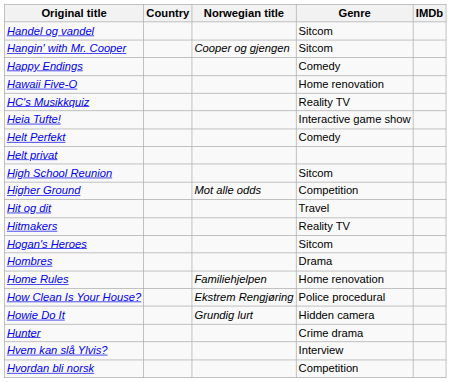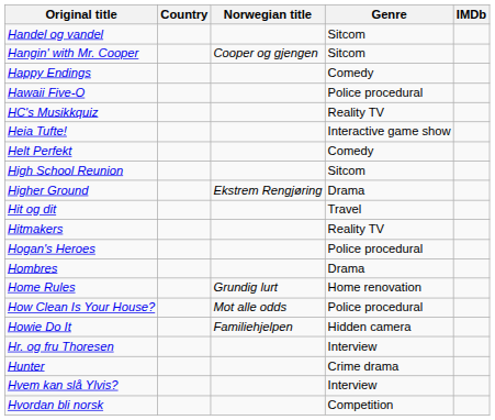 <table class="wikitable">
 <tr>
 <th>Original title</th>
 <th>Country</th>
 <th>Norwegian title</th>
 <th>Genre</th>
 <th>IMDb</th>
 </tr>
 <tr>
 <td><em><a href='#'>Handel og vandel</a></em></td>
 <td></td>
 <td></td>
 <td>Sitcom</td>
 <td></td>
 </tr>
 <tr>
 <td><em><a href='#'>Hangin' with Mr. Cooper</a></em></td>
 <td></td>
 <td><em>Cooper og gjengen</em></td>
 <td>Sitcom</td>
 <td></td>
 </tr>
 <tr>
 <td><em><a href='#'>Happy Endings</a></em></td>
 <td></td>
 <td></td>
 <td>Comedy</td>
 <td></td>
 </tr>
 <tr>
 <td><em><a href='#'>Hawaii Five-O</a> </em></td>
 <td></td>
 <td></td>
-<td>Home renovation</td>
+<td>Police procedural</td>
 <td></td>
 </tr>
 <tr>
 <td><em><a href='#'>HC's Musikkquiz</a></em></td>
 <td></td>
 <td></td>
 <td>Reality TV</td>
 <td></td>
 </tr>
 <tr>
 <td><em><a href='#'>Heia Tufte!</a> </em></td>
 <td></td>
 <td></td>
 <td>Interactive game show</td>
 <td></td>
 </tr>
 <tr>
 <td><em><a href='#'>Helt Perfekt</a></em></td>
 <td><br></td>
 <td></td>
 <td>Comedy</td>
 <td></td>
 </tr>
 <tr>
-<td><em><a href='#'>Helt privat</a></em></td>
-<td></td>
-<td></td>
-<td></td>
-<td></td>
-</tr>
-<tr>
 <td><em><a href='#'>High School Reunion</a> </em></td>
 <td></td>
 <td></td>
 <td>Sitcom</td>
 <td></td>
 </tr>
 <tr>
 <td><em><a href='#'>Higher Ground</a></em></td>
 <td><br></td>
-<td><em>Mot alle odds</em></td>
-<td>Competition</td>
+<td><em>Ekstrem Rengjøring</em></td>
+<td>Drama</td>
 <td></td>
 </tr>
 <tr>
 <td><em><a href='#'>Hit og dit</a></em></td>
 <td></td>
 <td></td>
 <td>Travel</td>
 <td></td>
 </tr>
 <tr>
 <td><em><a href='#'>Hitmakers</a></em></td>
 <td>  </td>
 <td></td>
 <td>Reality TV</td>
 <td></td>
 </tr>
 <tr>
 <td><em><a href='#'>Hogan's Heroes</a> </em></td>
 <td></td>
 <td></td>
-<td>Sitcom</td>
+<td>Police procedural</td>
 <td></td>
 </tr>
 <tr>
 <td><em><a href='#'>Hombres</a></em></td>
 <td> </td>
 <td></td>
 <td>Drama</td>
 <td></td>
 </tr>
 <tr>
 <td><em><a href='#'>Home Rules</a></em></td>
 <td></td>
-<td><em>Familiehjelpen</em></td>
+<td><em>Grundig lurt</em></td>
 <td>Home renovation</td>
 <td></td>
 </tr>
 <tr>
 <td><em><a href='#'>How Clean Is Your House?</a></em></td>
 <td></td>
-<td><em>Ekstrem Rengjøring</em></td>
+<td><em>Mot alle odds</em></td>
 <td>Police procedural</td>
 <td></td>
 </tr>
 <tr>
 <td><em><a href='#'>Howie Do It</a></em></td>
 <td></td>
-<td><em>Grundig lurt</em></td>
+<td><em>Familiehjelpen</em></td>
 <td>Hidden camera</td>
+<td></td>
+</tr>
+<tr>
+<td><em><a href='#'>Hr. og fru Thoresen</a></em></td>
+<td></td>
+<td></td>
+<td>Interview</td>
 <td></td>
 </tr>
 <tr>
 <td><em><a href='#'>Hunter</a></em></td>
 <td></td>
 <td></td>
 <td>Crime drama</td>
 <td></td>
 </tr>
 <tr>
 <td><em><a href='#'>Hvem kan slå Ylvis?</a></em></td>
 <td></td>
 <td></td>
 <td>Interview</td>
 <td></td>
 </tr>
 <tr>
 <td><em><a href='#'>Hvordan bli norsk</a></em></td>
 <td></td>
 <td></td>
 <td>Competition</td>
 <td></td>
 </tr>
 </table>
